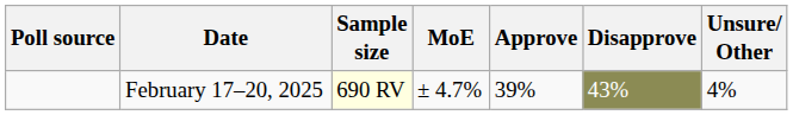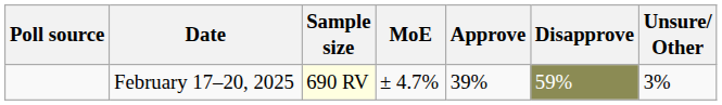 <table class="wikitable sortable mw-datatable defaultcenter col1left col2left col3left sticky-table-head sticky-table-col1" style="line-height:20px;">
 <tr>
 <th>Poll source</th>
 <th style=width:9em;>Date</th>
 <th>Sample<br>size</th>
 <th style=width:3em;>MoE</th>
 <th>Approve</th>
 <th>Disapprove</th>
 <th>Unsure/<br>Other</th>
 </tr>
 <tr>
 <td></td>
 <td>February 17–20, 2025</td>
 <td style="background: lightyellow;">690 RV</td>
 <td>± 4.7%</td>
 <td>39%</td>
-<td style="background:#8B8B54; color: white">43%</td>
-<td>4%</td>
+<td style="background:#8B8B54; color: white">59%</td>
+<td>3%</td>
 </tr>
 </table>
